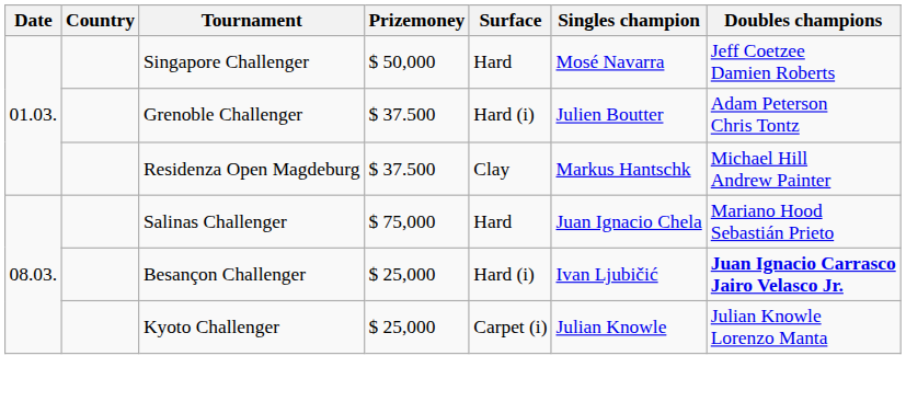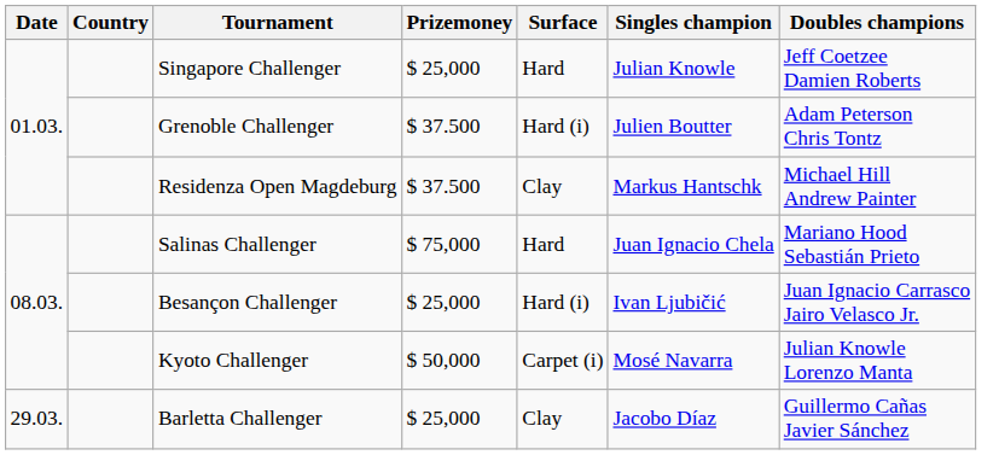 <table class="sortable wikitable" style=font-size:97%>
 <tr>
 <th>Date</th>
 <th>Country</th>
 <th>Tournament</th>
 <th>Prizemoney</th>
 <th>Surface</th>
 <th>Singles champion</th>
 <th>Doubles champions</th>
 </tr>
 <tr>
 <td rowspan="3">01.03.</td>
 <td></td>
 <td>Singapore Challenger</td>
-<td>$ 50,000</td>
+<td>$ 25,000</td>
 <td>Hard</td>
-<td> <a href='#'>Mosé Navarra</a></td>
+<td> <a href='#'>Julian Knowle</a></td>
 <td> <a href='#'>Jeff Coetzee</a><br> <a href='#'>Damien Roberts</a></td>
 </tr>
 <tr>
 <td></td>
 <td>Grenoble Challenger</td>
 <td>$ 37.500</td>
 <td>Hard (i)</td>
 <td> <a href='#'>Julien Boutter</a></td>
 <td> <a href='#'>Adam Peterson</a><br> <a href='#'>Chris Tontz</a></td>
 </tr>
 <tr>
 <td></td>
 <td>Residenza Open Magdeburg</td>
 <td>$ 37.500</td>
 <td>Clay</td>
 <td> <a href='#'>Markus Hantschk</a></td>
 <td> <a href='#'>Michael Hill</a><br> <a href='#'>Andrew Painter</a></td>
 </tr>
 <tr>
 <td rowspan="3">08.03.</td>
 <td></td>
 <td>Salinas Challenger</td>
 <td>$ 75,000</td>
 <td>Hard</td>
 <td> <a href='#'>Juan Ignacio Chela</a></td>
 <td> <a href='#'>Mariano Hood</a> <br>  <a href='#'>Sebastián Prieto</a></td>
 </tr>
 <tr>
 <td></td>
 <td>Besançon Challenger</td>
 <td>$ 25,000</td>
 <td>Hard (i)</td>
 <td> <a href='#'>Ivan Ljubičić</a></td>
-<td><strong> <a href='#'>Juan Ignacio Carrasco</a><br> <a href='#'>Jairo Velasco Jr.</a></strong></td>
+<td> <a href='#'>Juan Ignacio Carrasco</a><br> <a href='#'>Jairo Velasco Jr.</a></td>
 </tr>
 <tr>
 <td></td>
 <td>Kyoto Challenger</td>
-<td>$ 25,000</td>
+<td>$ 50,000</td>
 <td>Carpet (i)</td>
-<td> <a href='#'>Julian Knowle</a></td>
+<td> <a href='#'>Mosé Navarra</a></td>
 <td> <a href='#'>Julian Knowle</a><br> <a href='#'>Lorenzo Manta</a></td>
 </tr>
+<tr>
+<td>29.03.</td>
+<td></td>
+<td>Barletta Challenger</td>
+<td>$ 25,000</td>
+<td>Clay</td>
+<td> <a href='#'>Jacobo Díaz</a></td>
+<td> <a href='#'>Guillermo Cañas</a><br> <a href='#'>Javier Sánchez</a></td>
+</tr>
 </table>
